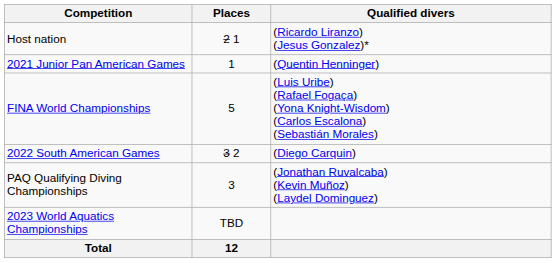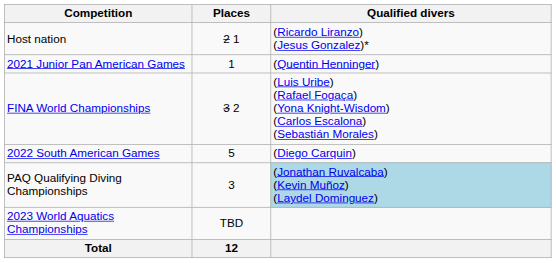 <table class="wikitable" width=750>
 <tr>
 <th width=250>Competition</th>
 <th width=100>Places</th>
 <th>Qualified divers</th>
 </tr>
 <tr>
 <td>Host nation</td>
 <td style="text-align:center;"><s>2</s> 1</td>
 <td> (<a href='#'>Ricardo Liranzo</a>)<br> (<a href='#'>Jesus Gonzalez</a>)*</td>
 </tr>
 <tr>
 <td><a href='#'>2021 Junior Pan American Games</a></td>
 <td style="text-align:center">1</td>
 <td> (<a href='#'>Quentin Henninger</a>)</td>
 </tr>
 <tr>
 <td><a href='#'>FINA World Championships</a></td>
-<td style="text-align:center">5</td>
+<td style="text-align:center"><s>3</s> 2</td>
 <td> (<a href='#'>Luis Uribe</a>)<br> (<a href='#'>Rafael Fogaça</a>)<br> (<a href='#'>Yona Knight-Wisdom</a>)<br> (<a href='#'>Carlos Escalona</a>)<br> (<a href='#'>Sebastián Morales</a>)</td>
 </tr>
 <tr>
 <td><a href='#'>2022 South American Games</a></td>
-<td style="text-align:center"><s>3</s> 2</td>
+<td style="text-align:center">5</td>
 <td> (<a href='#'>Diego Carquin</a>)</td>
 </tr>
 <tr>
 <td>PAQ Qualifying Diving Championships</td>
 <td style="text-align:center">3</td>
-<td> (<a href='#'>Jonathan Ruvalcaba</a>)<br> (<a href='#'>Kevin Muñoz</a>)<br> (<a href='#'>Laydel Dominguez</a>)</td>
+<td style="background: lightblue;"> (<a href='#'>Jonathan Ruvalcaba</a>)<br> (<a href='#'>Kevin Muñoz</a>)<br> (<a href='#'>Laydel Dominguez</a>)</td>
 </tr>
 <tr>
 <td><a href='#'>2023 World Aquatics Championships</a></td>
 <td style="text-align:center">TBD</td>
 <td></td>
 </tr>
 <tr>
 <th>Total</th>
 <th>12</th>
 <th></th>
 </tr>
 </table>
